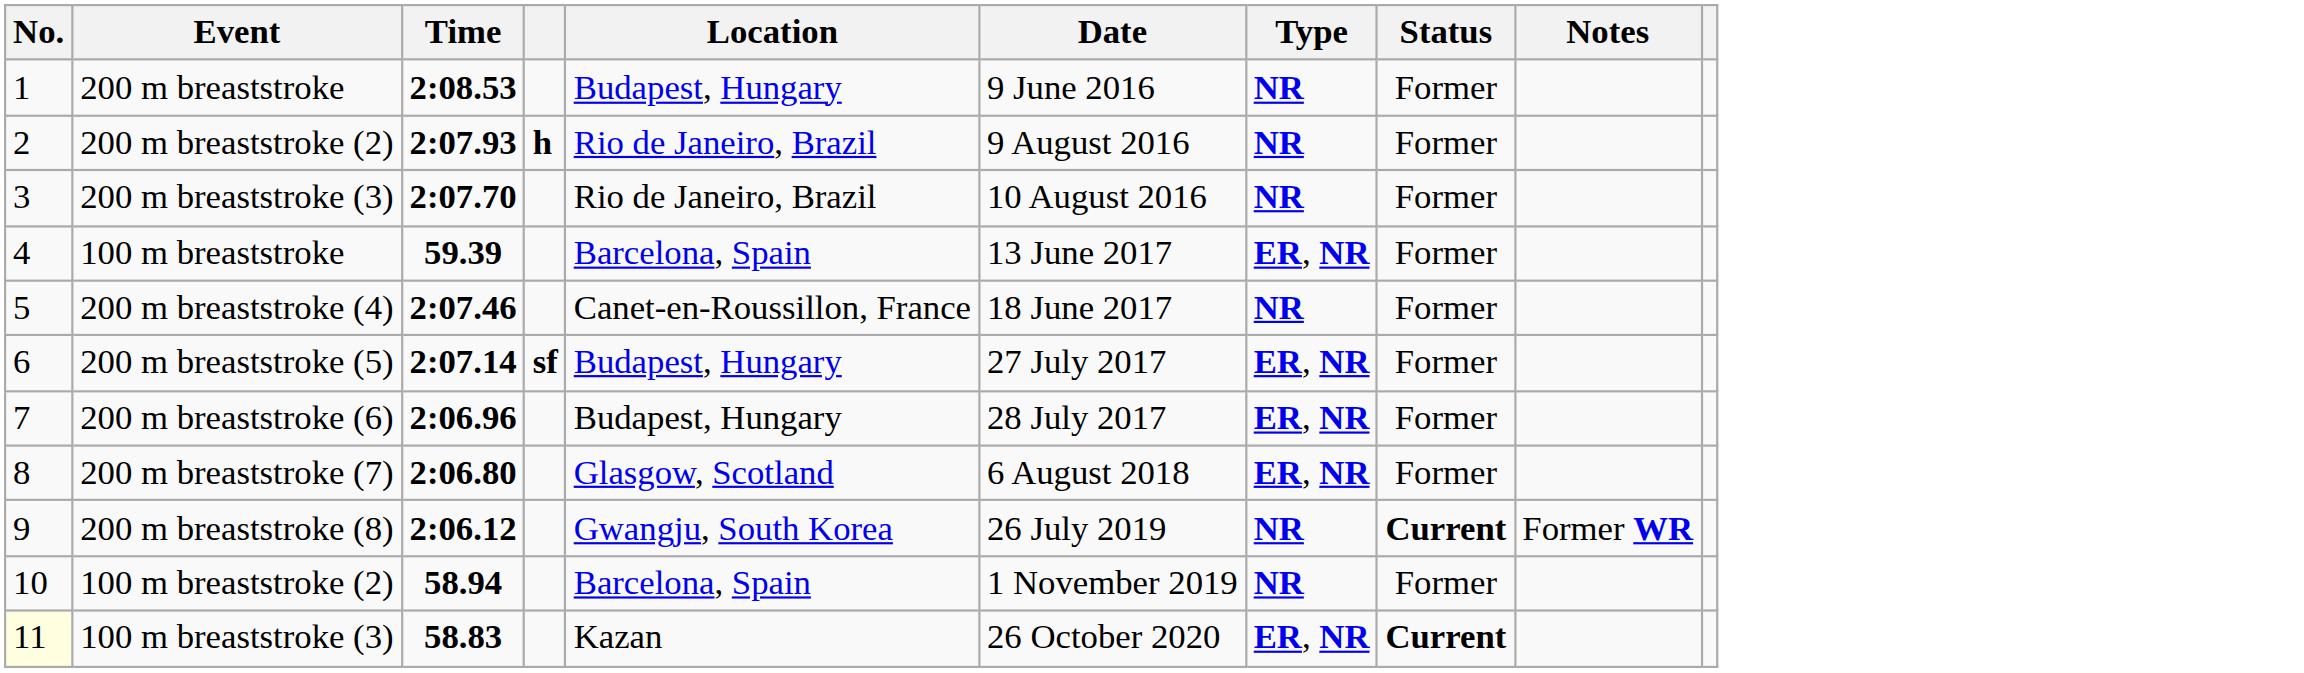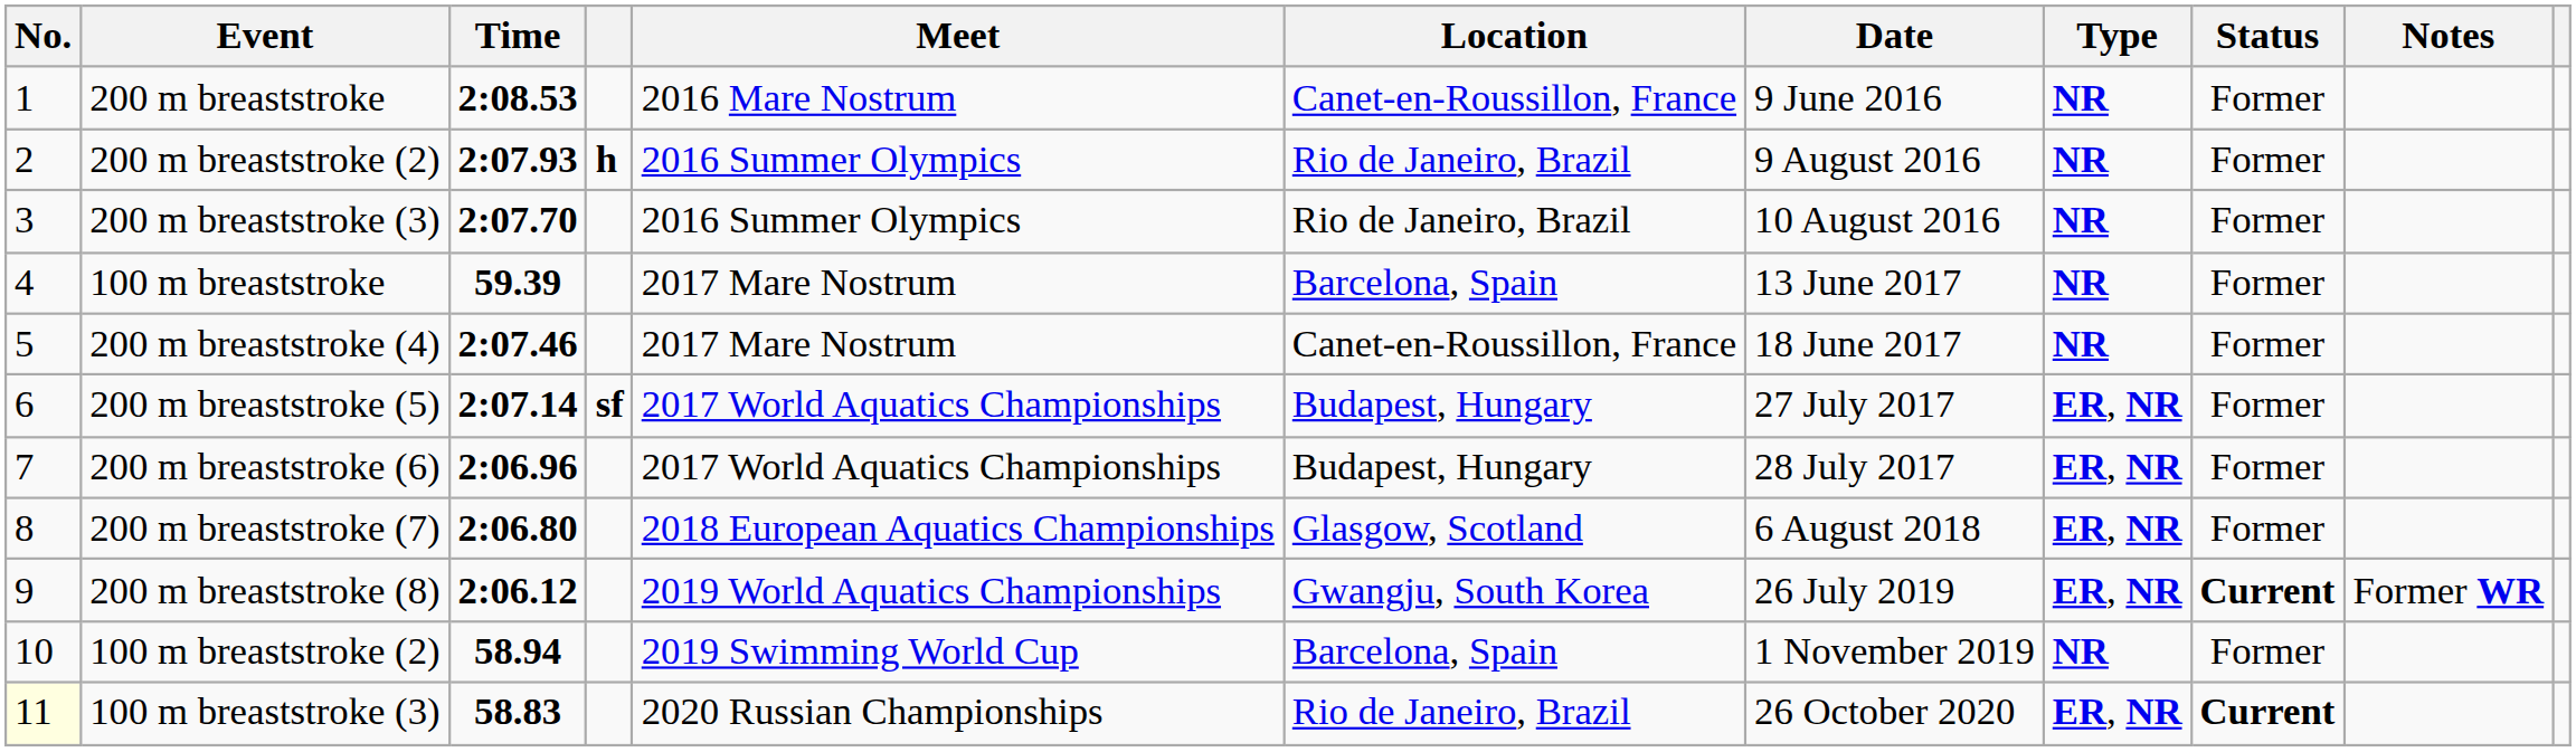 <table class="wikitable sortable">
 <tr>
 <th>No.</th>
 <th>Event</th>
 <th>Time</th>
 <th></th>
+<th>Meet</th>
 <th>Location</th>
 <th>Date</th>
 <th>Type</th>
 <th>Status</th>
 <th>Notes</th>
 <th></th>
 </tr>
 <tr>
 <td>1</td>
 <td>200 m breaststroke</td>
 <td style="text-align:center;"><strong>2:08.53</strong></td>
 <td></td>
-<td><a href='#'>Budapest</a>, <a href='#'>Hungary</a></td>
+<td>2016 <a href='#'>Mare Nostrum</a></td>
+<td><a href='#'>Canet-en-Roussillon</a>, <a href='#'>France</a></td>
 <td>9 June 2016</td>
 <td><strong><a href='#'>NR</a></strong></td>
 <td style="text-align:center;">Former</td>
 <td></td>
 <td style="text-align:center;"></td>
 </tr>
 <tr>
 <td>2</td>
 <td>200 m breaststroke (2)</td>
 <td style="text-align:center;"><strong>2:07.93</strong></td>
 <td><strong>h</strong></td>
+<td><a href='#'>2016 Summer Olympics</a></td>
 <td><a href='#'>Rio de Janeiro</a>, <a href='#'>Brazil</a></td>
 <td>9 August 2016</td>
 <td><strong><a href='#'>NR</a></strong></td>
 <td style="text-align:center;">Former</td>
 <td></td>
 <td style="text-align:center;"></td>
 </tr>
 <tr>
 <td>3</td>
 <td>200 m breaststroke (3)</td>
 <td style="text-align:center;"><strong>2:07.70</strong></td>
 <td></td>
+<td>2016 Summer Olympics</td>
 <td>Rio de Janeiro, Brazil</td>
 <td>10 August 2016</td>
 <td><strong><a href='#'>NR</a></strong></td>
 <td style="text-align:center;">Former</td>
 <td></td>
 <td style="text-align:center;"></td>
 </tr>
 <tr>
 <td>4</td>
 <td>100 m breaststroke</td>
 <td style="text-align:center;"><strong>59.39</strong></td>
 <td></td>
+<td>2017 Mare Nostrum</td>
 <td><a href='#'>Barcelona</a>, <a href='#'>Spain</a></td>
 <td>13 June 2017</td>
-<td><strong><a href='#'>ER</a></strong>, <strong><a href='#'>NR</a></strong></td>
+<td><strong><a href='#'>NR</a></strong></td>
 <td style="text-align:center;">Former</td>
 <td></td>
 <td style="text-align:center;"></td>
 </tr>
 <tr>
 <td>5</td>
 <td>200 m breaststroke (4)</td>
 <td style="text-align:center;"><strong>2:07.46</strong></td>
 <td></td>
+<td>2017 Mare Nostrum</td>
 <td>Canet-en-Roussillon, France</td>
 <td>18 June 2017</td>
 <td><strong><a href='#'>NR</a></strong></td>
 <td style="text-align:center;">Former</td>
 <td></td>
 <td style="text-align:center;"></td>
 </tr>
 <tr>
 <td>6</td>
 <td>200 m breaststroke (5)</td>
 <td style="text-align:center;"><strong>2:07.14</strong></td>
 <td><strong>sf</strong></td>
+<td><a href='#'>2017 World Aquatics Championships</a></td>
 <td><a href='#'>Budapest</a>, <a href='#'>Hungary</a></td>
 <td>27 July 2017</td>
 <td><strong><a href='#'>ER</a></strong>, <strong><a href='#'>NR</a></strong></td>
 <td style="text-align:center;">Former</td>
 <td></td>
 <td style="text-align:center;"></td>
 </tr>
 <tr>
 <td>7</td>
 <td>200 m breaststroke (6)</td>
 <td style="text-align:center;"><strong>2:06.96</strong></td>
 <td></td>
+<td>2017 World Aquatics Championships</td>
 <td>Budapest, Hungary</td>
 <td>28 July 2017</td>
 <td><strong><a href='#'>ER</a></strong>, <strong><a href='#'>NR</a></strong></td>
 <td style="text-align:center;">Former</td>
 <td></td>
 <td style="text-align:center;"></td>
 </tr>
 <tr>
 <td>8</td>
 <td>200 m breaststroke (7)</td>
 <td style="text-align:center;"><strong>2:06.80</strong></td>
 <td></td>
+<td><a href='#'>2018 European Aquatics Championships</a></td>
 <td><a href='#'>Glasgow</a>, <a href='#'>Scotland</a></td>
 <td>6 August 2018</td>
 <td><strong><a href='#'>ER</a></strong>, <strong><a href='#'>NR</a></strong></td>
 <td style="text-align:center;">Former</td>
 <td></td>
 <td style="text-align:center;"></td>
 </tr>
 <tr>
 <td>9</td>
 <td>200 m breaststroke (8)</td>
 <td style="text-align:center;"><strong>2:06.12</strong></td>
 <td></td>
+<td><a href='#'>2019 World Aquatics Championships</a></td>
 <td><a href='#'>Gwangju</a>, <a href='#'>South Korea</a></td>
 <td>26 July 2019</td>
-<td><strong><a href='#'>NR</a></strong></td>
+<td><strong><a href='#'>ER</a></strong>, <strong><a href='#'>NR</a></strong></td>
 <td style="text-align:center;"><strong>Current</strong></td>
 <td>Former <strong><a href='#'>WR</a></strong></td>
 <td style="text-align:center;"></td>
 </tr>
 <tr>
 <td>10</td>
 <td>100 m breaststroke (2)</td>
 <td style="text-align:center;"><strong>58.94</strong></td>
 <td></td>
+<td><a href='#'>2019 Swimming World Cup</a></td>
 <td><a href='#'>Barcelona</a>, <a href='#'>Spain</a></td>
 <td>1 November 2019</td>
 <td><strong><a href='#'>NR</a></strong></td>
 <td style="text-align:center;">Former</td>
 <td></td>
 <td style="text-align:center;"></td>
 </tr>
 <tr>
 <td style="background: lightyellow;">11</td>
 <td>100 m breaststroke (3)</td>
 <td style="text-align:center;"><strong>58.83</strong></td>
 <td></td>
-<td>Kazan</td>
+<td>2020 Russian Championships</td>
+<td><a href='#'>Rio de Janeiro</a>, <a href='#'>Brazil</a></td>
 <td>26 October 2020</td>
 <td><strong><a href='#'>ER</a></strong>, <strong><a href='#'>NR</a></strong></td>
 <td style="text-align:center;"><strong>Current</strong></td>
 <td></td>
 <td style="text-align:center;"></td>
 </tr>
 </table>
